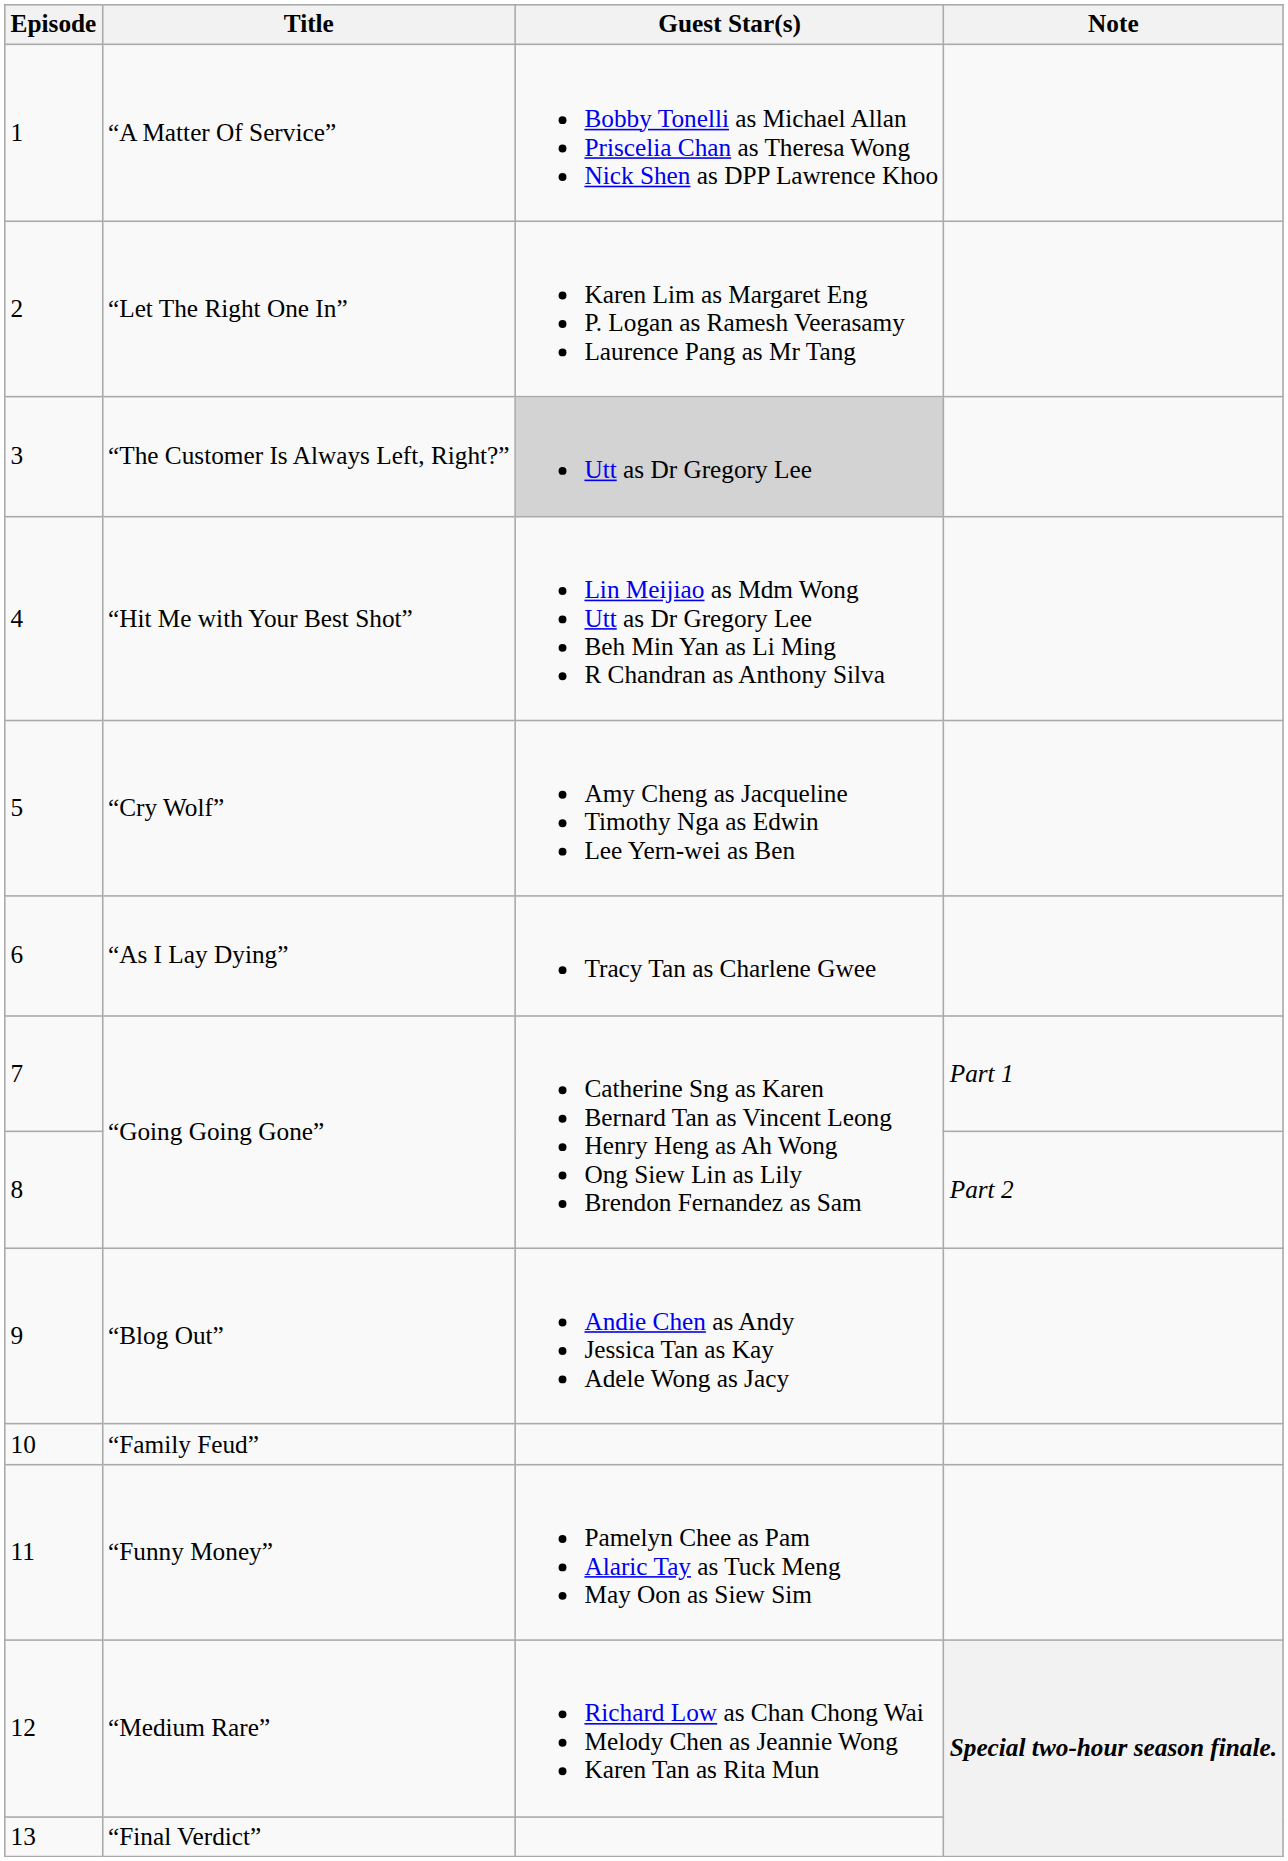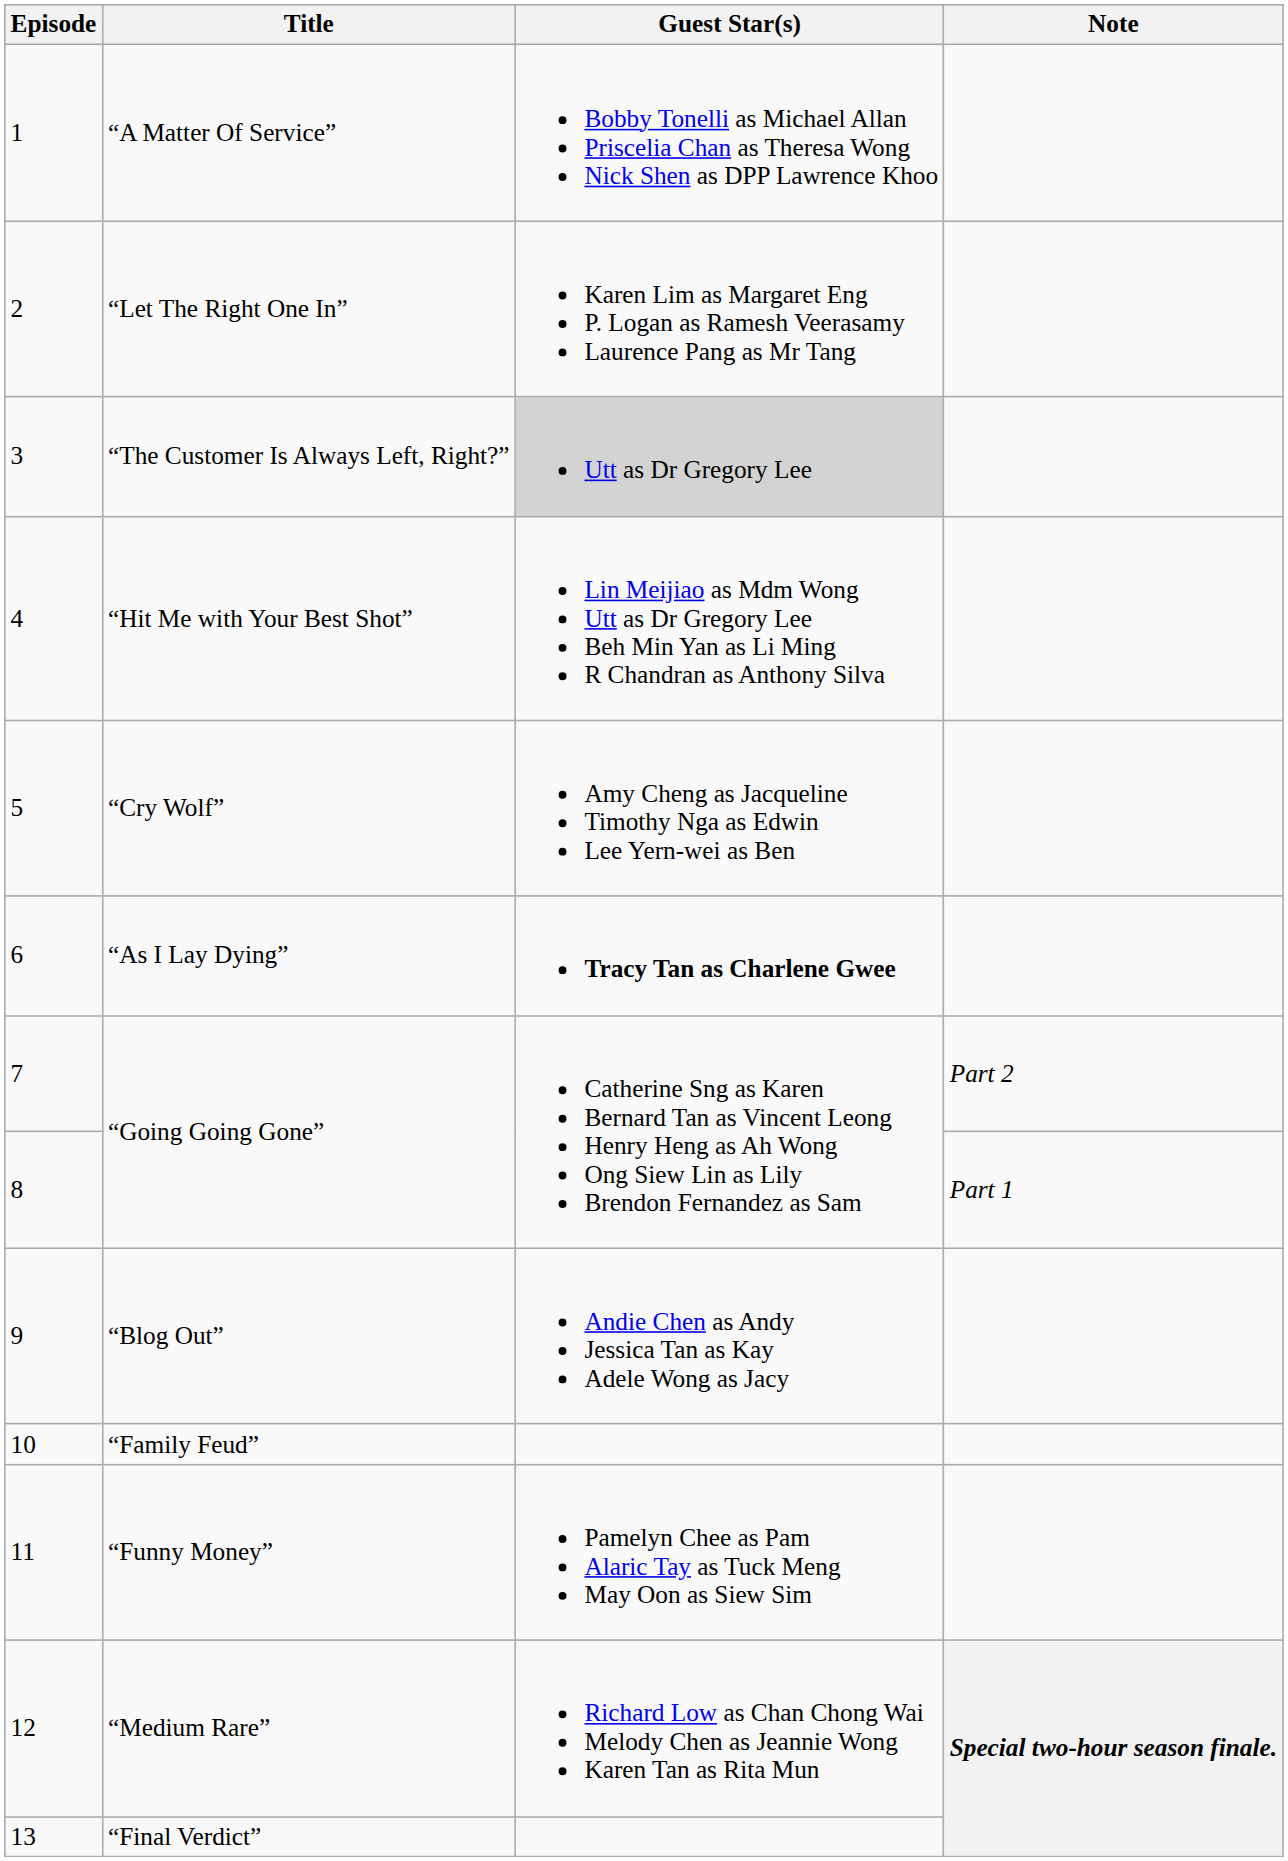 <table class="wikitable">
 <tr>
 <th>Episode</th>
 <th>Title</th>
 <th>Guest Star(s)</th>
 <th>Note</th>
 </tr>
 <tr>
 <td>1</td>
 <td>“A Matter Of Service”</td>
 <td><br><ul><li><a href='#'>Bobby Tonelli</a> as Michael Allan</li><li><a href='#'>Priscelia Chan</a> as Theresa Wong</li><li><a href='#'>Nick Shen</a> as DPP Lawrence Khoo</li></ul></td>
 <td></td>
 </tr>
 <tr>
 <td>2</td>
 <td>“Let The Right One In”</td>
 <td><br><ul><li>Karen Lim as Margaret Eng</li><li>P. Logan as Ramesh Veerasamy</li><li>Laurence Pang as Mr Tang</li></ul></td>
 <td></td>
 </tr>
 <tr>
 <td>3</td>
 <td>“The Customer Is Always Left, Right?”</td>
 <td style="background: lightgrey;"><br><ul><li><a href='#'>Utt</a> as Dr Gregory Lee</li></ul></td>
 </tr>
 <tr>
 <td>4</td>
 <td>“Hit Me with Your Best Shot”</td>
 <td><br><ul><li><a href='#'>Lin Meijiao</a> as Mdm Wong</li><li><a href='#'>Utt</a> as Dr Gregory Lee</li><li>Beh Min Yan as Li Ming</li><li>R Chandran as Anthony Silva</li></ul></td>
 <td></td>
 </tr>
 <tr>
 <td>5</td>
 <td>“Cry Wolf”</td>
 <td><br><ul><li>Amy Cheng as Jacqueline</li><li>Timothy Nga as Edwin</li><li>Lee Yern-wei as Ben</li></ul></td>
 <td></td>
 </tr>
 <tr>
 <td>6</td>
 <td>“As I Lay Dying”</td>
-<td><br><ul><li>Tracy Tan as Charlene Gwee</li></ul></td>
+<td><strong><br><ul><li>Tracy Tan as Charlene Gwee</li></ul></strong></td>
 </tr>
 <tr>
 <td>7</td>
 <td ! rowspan="2">“Going Going Gone”</td>
 <td ! rowspan="2"><br><ul><li>Catherine Sng as Karen</li><li>Bernard Tan as Vincent Leong</li><li>Henry Heng as Ah Wong</li><li>Ong Siew Lin as Lily</li><li>Brendon Fernandez as Sam</li></ul></td>
-<td><em>Part 1</em></td>
+<td><em>Part 2</em></td>
 </tr>
 <tr>
 <td>8</td>
-<td><em>Part 2</em></td>
+<td><em>Part 1</em></td>
 </tr>
 <tr>
 <td>9</td>
 <td>“Blog Out”</td>
 <td><br><ul><li><a href='#'>Andie Chen</a> as Andy</li><li>Jessica Tan as Kay</li><li>Adele Wong as Jacy</li></ul></td>
 <td></td>
 </tr>
 <tr>
 <td>10</td>
 <td>“Family Feud”</td>
 <td></td>
 <td></td>
 </tr>
 <tr>
 <td>11</td>
 <td>“Funny Money”</td>
 <td><br><ul><li>Pamelyn Chee as Pam</li><li><a href='#'>Alaric Tay</a> as Tuck Meng</li><li>May Oon as Siew Sim</li></ul></td>
 <td></td>
 </tr>
 <tr>
 <td>12</td>
 <td>“Medium Rare”</td>
 <td><br><ul><li><a href='#'>Richard Low</a> as Chan Chong Wai</li><li>Melody Chen as Jeannie Wong</li><li>Karen Tan as Rita Mun</li></ul></td>
 <th rowspan="2"><em>Special two-hour season finale.</em></th>
 </tr>
 <tr>
 <td>13</td>
 <td>“Final Verdict”</td>
 <td></td>
 </tr>
 </table>
